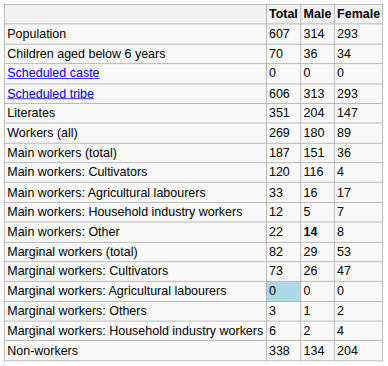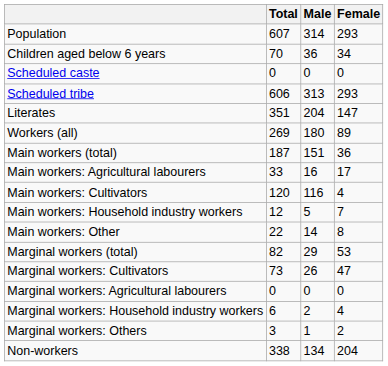 <table class="wikitable sortable">
 <tr>
 <th></th>
 <th>Total</th>
 <th>Male</th>
 <th>Female</th>
 </tr>
 <tr>
 <td>Population</td>
 <td>607</td>
 <td>314</td>
 <td>293</td>
 </tr>
 <tr>
 <td>Children aged below 6 years</td>
 <td>70</td>
 <td>36</td>
 <td>34</td>
 </tr>
 <tr>
 <td><a href='#'>Scheduled caste</a></td>
 <td>0</td>
 <td>0</td>
 <td>0</td>
 </tr>
 <tr>
 <td><a href='#'>Scheduled tribe</a></td>
 <td>606</td>
 <td>313</td>
 <td>293</td>
 </tr>
 <tr>
 <td>Literates</td>
 <td>351</td>
 <td>204</td>
 <td>147</td>
 </tr>
 <tr>
 <td>Workers (all)</td>
 <td>269</td>
 <td>180</td>
 <td>89</td>
 </tr>
 <tr>
 <td>Main workers (total)</td>
 <td>187</td>
 <td>151</td>
 <td>36</td>
 </tr>
 <tr>
+<td>Main workers: Agricultural labourers</td>
+<td>33</td>
+<td>16</td>
+<td>17</td>
+</tr>
+<tr>
 <td>Main workers: Cultivators</td>
 <td>120</td>
 <td>116</td>
 <td>4</td>
-</tr>
-<tr>
-<td>Main workers: Agricultural labourers</td>
-<td>33</td>
-<td>16</td>
-<td>17</td>
 </tr>
 <tr>
 <td>Main workers: Household industry workers</td>
 <td>12</td>
 <td>5</td>
 <td>7</td>
 </tr>
 <tr>
 <td>Main workers: Other</td>
 <td>22</td>
-<td><strong>14</strong></td>
+<td>14</td>
 <td>8</td>
 </tr>
 <tr>
 <td>Marginal workers (total)</td>
 <td>82</td>
 <td>29</td>
 <td>53</td>
 </tr>
 <tr>
 <td>Marginal workers: Cultivators</td>
 <td>73</td>
 <td>26</td>
 <td>47</td>
 </tr>
 <tr>
 <td>Marginal workers: Agricultural labourers</td>
-<td style="background: lightblue;">0</td>
 <td>0</td>
 <td>0</td>
+<td>0</td>
+</tr>
+<tr>
+<td>Marginal workers: Household industry workers</td>
+<td>6</td>
+<td>2</td>
+<td>4</td>
 </tr>
 <tr>
 <td>Marginal workers: Others</td>
 <td>3</td>
 <td>1</td>
 <td>2</td>
 </tr>
 <tr>
-<td>Marginal workers: Household industry workers</td>
-<td>6</td>
-<td>2</td>
-<td>4</td>
-</tr>
-<tr>
 <td>Non-workers</td>
 <td>338</td>
 <td>134</td>
 <td>204</td>
 </tr>
 </table>
